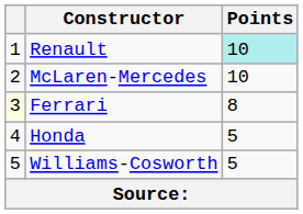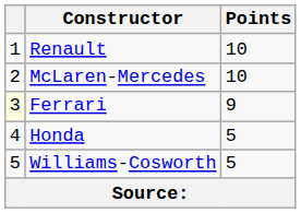 <table class="wikitable" style="font-size: 85%;">
 <tr>
 <th></th>
 <th>Constructor</th>
 <th>Points</th>
 </tr>
 <tr>
 <td align="center">1</td>
 <td> <a href='#'>Renault</a></td>
-<td style="background: paleturquoise;">10</td>
+<td>10</td>
 </tr>
 <tr>
 <td align="center">2</td>
 <td> <a href='#'>McLaren</a>-<a href='#'>Mercedes</a></td>
 <td>10</td>
 </tr>
 <tr>
 <td align="center" style="background: lightyellow;">3</td>
 <td> <a href='#'>Ferrari</a></td>
-<td>8</td>
+<td>9</td>
 </tr>
 <tr>
 <td align="center">4</td>
 <td> <a href='#'>Honda</a></td>
 <td>5</td>
 </tr>
 <tr>
 <td align="center">5</td>
 <td> <a href='#'>Williams</a>-<a href='#'>Cosworth</a></td>
 <td>5</td>
 </tr>
 <tr>
 <th colspan=4>Source:</th>
 </tr>
 </table>
